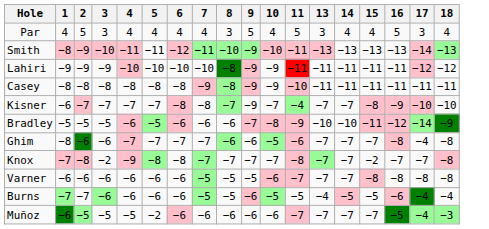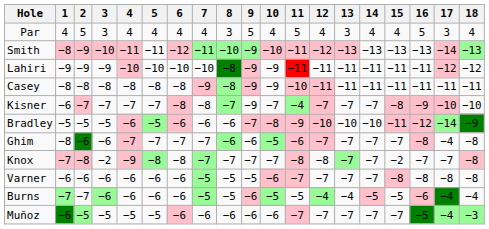 <table class="wikitable" style="text-align:center; font-size:90%;">
 <tr>
 <th>Hole</th>
 <th>1</th>
 <th>2</th>
 <th>3</th>
 <th>4</th>
 <th>5</th>
 <th>6</th>
 <th>7</th>
 <th>8</th>
 <th>9</th>
 <th>10</th>
 <th>11</th>
+<th>12</th>
 <th>13</th>
 <th>14</th>
 <th>15</th>
 <th>16</th>
 <th>17</th>
 <th>18</th>
 </tr>
 <tr>
 <td>Par</td>
 <td>4</td>
 <td>5</td>
 <td>3</td>
 <td>4</td>
 <td>4</td>
 <td>4</td>
 <td>4</td>
 <td>3</td>
 <td>5</td>
 <td>4</td>
 <td>5</td>
+<td>4</td>
 <td>3</td>
 <td>4</td>
 <td>4</td>
 <td>5</td>
 <td>3</td>
 <td>4</td>
 </tr>
 <tr>
 <td align=left> Smith</td>
 <td style="background: Pink;">−8</td>
 <td style="background: Pink;">−9</td>
 <td style="background: Pink;">−10</td>
 <td style="background: Pink;">−11</td>
 <td>−11</td>
 <td style="background: Pink;">−12</td>
 <td style="background:PaleGreen;">−11</td>
 <td style="background:PaleGreen;">−10</td>
 <td style="background:PaleGreen;">−9</td>
 <td style="background: Pink;">−10</td>
 <td style="background: Pink;">−11</td>
+<td style="background: Pink;">−12</td>
 <td style="background: Pink;">−13</td>
 <td>−13</td>
 <td>−13</td>
 <td>−13</td>
 <td style="background: Pink;">−14</td>
 <td style="background:PaleGreen;">−13</td>
 </tr>
 <tr>
 <td align=left> Lahiri</td>
 <td>−9</td>
 <td>−9</td>
 <td>−9</td>
 <td style="background: Pink;">−10</td>
 <td>−10</td>
 <td>−10</td>
 <td>−10</td>
 <td style="background:Green;">−8</td>
 <td style="background: Pink;">−9</td>
 <td>−9</td>
 <td style="background: Red;">−11</td>
 <td>−11</td>
 <td>−11</td>
 <td>−11</td>
 <td>−11</td>
+<td>−11</td>
 <td style="background: Pink;">−12</td>
 <td>−12</td>
 </tr>
 <tr>
 <td align=left> Casey</td>
 <td>−8</td>
 <td>−8</td>
 <td>−8</td>
 <td>−8</td>
 <td>−8</td>
 <td>−8</td>
 <td style="background: Pink;">−9</td>
 <td style="background:PaleGreen;">−8</td>
 <td style="background: Pink;">−9</td>
 <td>−9</td>
 <td style="background: Pink;">−10</td>
+<td style="background: Pink;">−11</td>
 <td>−11</td>
 <td>−11</td>
 <td>−11</td>
 <td>−11</td>
 <td>−11</td>
 <td>−11</td>
 </tr>
 <tr>
 <td align=left> Kisner</td>
 <td>−6</td>
 <td style="background: Pink;">−7</td>
 <td>−7</td>
 <td>−7</td>
 <td>−7</td>
 <td style="background: Pink;">−8</td>
 <td>−8</td>
 <td style="background:PaleGreen;">−7</td>
 <td>−9</td>
 <td>−7</td>
 <td style="background:PaleGreen;">−4</td>
+<td style="background: Pink;">−7</td>
 <td>−7</td>
 <td>−7</td>
 <td style="background: Pink;">−8</td>
 <td style="background: Pink;">−9</td>
 <td style="background: Pink;">−10</td>
 <td>−10</td>
 </tr>
 <tr>
 <td align=left> Bradley</td>
 <td>−5</td>
 <td>−5</td>
 <td>−5</td>
 <td style="background: Pink;">−6</td>
 <td style="background:PaleGreen;">−5</td>
 <td style="background: Pink;">−6</td>
 <td>−6</td>
 <td>−6</td>
 <td style="background: Pink;">−7</td>
 <td style="background: Pink;">−8</td>
 <td style="background: Pink;">−9</td>
+<td style="background: Pink;">−10</td>
 <td>−10</td>
 <td>−10</td>
 <td style="background: Pink;">−11</td>
 <td style="background: Pink;">−12</td>
 <td style="background:PaleGreen;">−14</td>
 <td style="background:Green;">−9</td>
 </tr>
 <tr>
 <td align=left> Ghim</td>
 <td>−8</td>
 <td style="background:Green;">−6</td>
 <td>−6</td>
 <td style="background: Pink;">−7</td>
 <td>−7</td>
 <td>−7</td>
 <td>−7</td>
 <td style="background:PaleGreen;">−6</td>
 <td>−6</td>
 <td style="background:PaleGreen;">−5</td>
 <td style="background: Pink;">−6</td>
+<td style="background: Pink;">−7</td>
 <td>−7</td>
 <td>−7</td>
 <td>−7</td>
 <td style="background: Pink;">−8</td>
 <td>−4</td>
 <td>−8</td>
 </tr>
 <tr>
 <td align=left> Knox</td>
 <td style="background: Pink;">−7</td>
 <td style="background: Pink;">−8</td>
 <td>−2</td>
 <td style="background: Pink;">−9</td>
 <td style="background:PaleGreen;">−8</td>
 <td>−8</td>
 <td style="background:PaleGreen;">−7</td>
 <td>−7</td>
 <td>−7</td>
 <td>−7</td>
 <td style="background: Pink;">−8</td>
+<td>−8</td>
 <td style="background:PaleGreen;">−7</td>
 <td>−7</td>
 <td>−2</td>
 <td>−7</td>
 <td>−7</td>
 <td style="background: Pink;">−8</td>
 </tr>
 <tr>
 <td align=left> Varner</td>
 <td>−6</td>
 <td>−6</td>
 <td>−6</td>
 <td>−6</td>
 <td>−6</td>
 <td>−6</td>
 <td style="background:PaleGreen;">−5</td>
 <td>−5</td>
 <td>−5</td>
 <td style="background: Pink;">−6</td>
 <td style="background: Pink;">−7</td>
 <td>−7</td>
 <td>−7</td>
+<td>−7</td>
 <td style="background: Pink;">−8</td>
 <td>−8</td>
 <td>−8</td>
 <td>−8</td>
 </tr>
 <tr>
 <td align=left> Burns</td>
 <td style="background:PaleGreen;">−7</td>
 <td>−7</td>
 <td style="background:PaleGreen;">−6</td>
 <td>−6</td>
 <td>−6</td>
 <td>−6</td>
 <td style="background:PaleGreen;">−5</td>
 <td>−5</td>
 <td style="background: Pink;">−6</td>
 <td style="background:PaleGreen;">−5</td>
 <td>−5</td>
+<td style="background:PaleGreen;">−4</td>
 <td>−4</td>
 <td style="background: Pink;">−5</td>
 <td>−5</td>
 <td style="background: Pink;">−6</td>
 <td style="background:Green;">−4</td>
 <td>−4</td>
 </tr>
 <tr>
 <td align=left> Muñoz</td>
 <td style="background:Green;">−6</td>
 <td style="background:PaleGreen;">−5</td>
 <td>−5</td>
 <td>−5</td>
-<td>−2</td>
+<td>−5</td>
 <td style="background: Pink;">−6</td>
 <td>−6</td>
 <td>−6</td>
 <td>−6</td>
 <td>−6</td>
 <td style="background: Pink;">−7</td>
 <td>−7</td>
 <td>−7</td>
 <td>−7</td>
+<td>−7</td>
 <td style="background:Green;">−5</td>
 <td style="background:PaleGreen;">−4</td>
 <td style="background:PaleGreen;">−3</td>
 </tr>
 </table>
